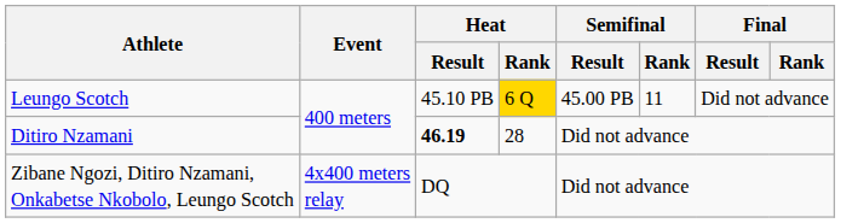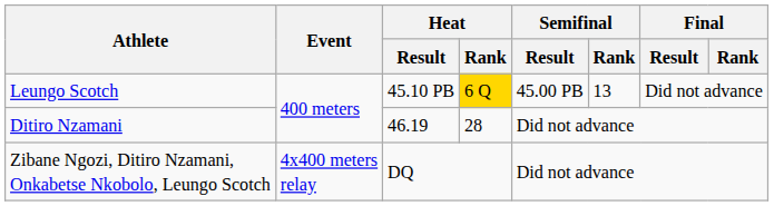 <table class="wikitable">
 <tr>
 <th rowspan="2"><small>Athlete</small></th>
 <th rowspan="2"><small>Event</small></th>
 <th colspan="2"><small>Heat</small></th>
 <th colspan="2"><small>Semifinal</small></th>
 <th colspan="2"><small>Final</small></th>
 </tr>
 <tr>
 <th><small>Result</small></th>
 <th><small>Rank</small></th>
 <th><small>Result</small></th>
 <th><small>Rank</small></th>
 <th><small>Result</small></th>
 <th><small>Rank</small></th>
 </tr>
 <tr>
 <td><a href='#'><small>Leungo Scotch</small></a></td>
 <td rowspan="2"><a href='#'><small>400 meters</small></a></td>
 <td><small>45.10 PB</small></td>
 <td style="background: gold;"><small>6 Q</small></td>
 <td><small>45.00 PB</small></td>
-<td><small>11</small></td>
+<td><small>13</small></td>
 <td colspan="2"><small>Did not advance</small></td>
 </tr>
 <tr>
 <td><small><a href='#'>Ditiro Nzamani</a></small></td>
-<td><strong><small>46.19</small></strong></td>
+<td><small>46.19</small></td>
 <td><small>28</small></td>
 <td colspan="4"><small>Did not advance</small></td>
 </tr>
 <tr>
 <td><small>Zibane Ngozi, Ditiro Nzamani,</small><br><small><a href='#'>Onkabetse Nkobolo</a>, Leungo Scotch</small></td>
 <td><small><a href='#'>4x400 meters</a></small><br><small><a href='#'>relay</a></small></td>
 <td colspan="2"><small>DQ</small></td>
 <td colspan="4"><small>Did not advance</small></td>
 </tr>
 </table>
